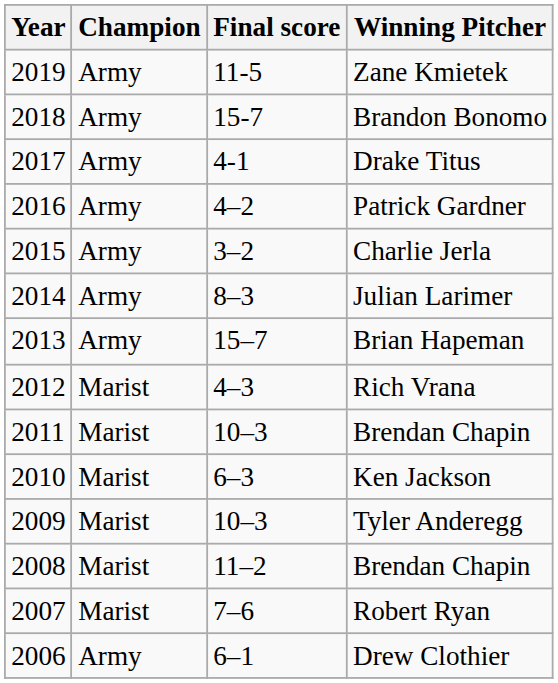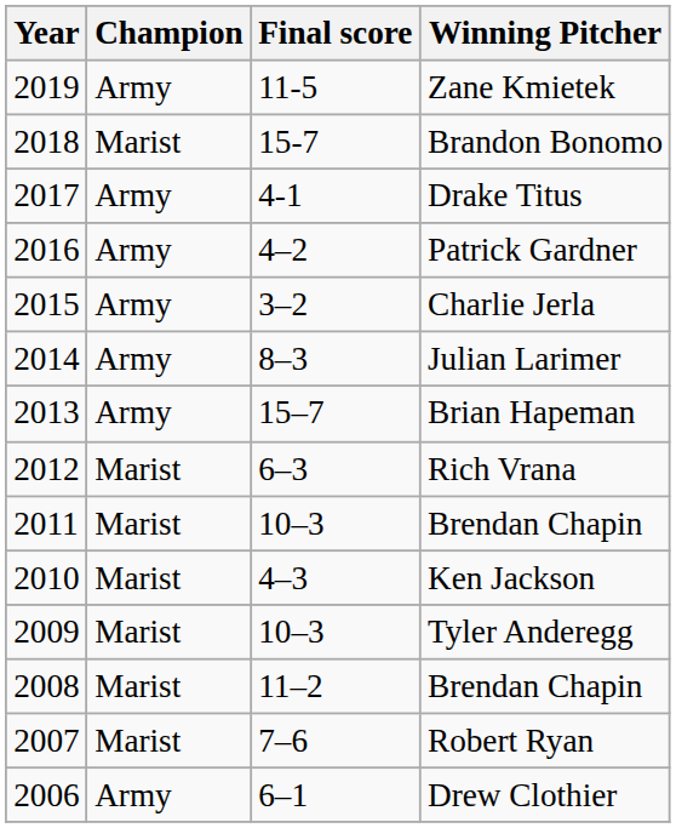 <table class="wikitable" style="font-size: 95%;">
 <tr>
 <th>Year</th>
 <th>Champion</th>
 <th>Final score</th>
 <th>Winning Pitcher</th>
 </tr>
 <tr>
 <td>2019</td>
 <td>Army</td>
 <td>11-5</td>
 <td>Zane Kmietek</td>
 </tr>
 <tr>
 <td>2018</td>
-<td>Army</td>
+<td>Marist</td>
 <td>15-7</td>
 <td>Brandon Bonomo</td>
 </tr>
 <tr>
 <td>2017</td>
 <td>Army</td>
 <td>4-1</td>
 <td>Drake Titus</td>
 </tr>
 <tr>
 <td>2016</td>
 <td>Army</td>
 <td>4–2</td>
 <td>Patrick Gardner</td>
 </tr>
 <tr>
 <td>2015</td>
 <td>Army</td>
 <td>3–2</td>
 <td>Charlie Jerla</td>
 </tr>
 <tr>
 <td>2014</td>
 <td>Army</td>
 <td>8–3</td>
 <td>Julian Larimer</td>
 </tr>
 <tr>
 <td>2013</td>
 <td>Army</td>
 <td>15–7</td>
 <td>Brian Hapeman</td>
 </tr>
 <tr>
 <td>2012</td>
 <td>Marist</td>
-<td>4–3</td>
+<td>6–3</td>
 <td>Rich Vrana</td>
 </tr>
 <tr>
 <td>2011</td>
 <td>Marist</td>
 <td>10–3</td>
 <td>Brendan Chapin</td>
 </tr>
 <tr>
 <td>2010</td>
 <td>Marist</td>
-<td>6–3</td>
+<td>4–3</td>
 <td>Ken Jackson</td>
 </tr>
 <tr>
 <td>2009</td>
 <td>Marist</td>
 <td>10–3</td>
 <td>Tyler Anderegg</td>
 </tr>
 <tr>
 <td>2008</td>
 <td>Marist</td>
 <td>11–2</td>
 <td>Brendan Chapin</td>
 </tr>
 <tr>
 <td>2007</td>
 <td>Marist</td>
 <td>7–6</td>
 <td>Robert Ryan</td>
 </tr>
 <tr>
 <td>2006</td>
 <td>Army</td>
 <td>6–1</td>
 <td>Drew Clothier</td>
 </tr>
 </table>
